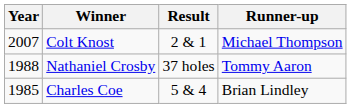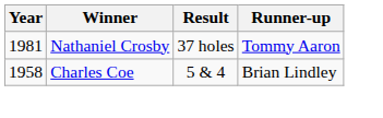 <table class="wikitable">
 <tr>
 <th>Year</th>
 <th>Winner</th>
 <th>Result</th>
 <th>Runner-up</th>
 </tr>
 <tr>
-<td>2007</td>
-<td> <a href='#'>Colt Knost</a></td>
-<td align=center>2 & 1</td>
-<td> <a href='#'>Michael Thompson</a></td>
-</tr>
-<tr>
-<td>1988</td>
+<td>1981</td>
 <td> <a href='#'>Nathaniel Crosby</a></td>
 <td align="center">37 holes</td>
 <td> <a href='#'>Tommy Aaron</a></td>
 </tr>
 <tr>
-<td>1985</td>
+<td>1958</td>
 <td> <a href='#'>Charles Coe</a></td>
 <td align="center">5 & 4</td>
 <td> Brian Lindley</td>
 </tr>
 </table>
